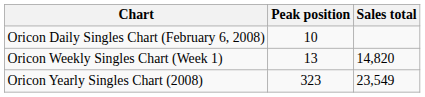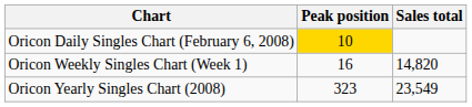 <table class="wikitable">
 <tr>
 <th>Chart</th>
 <th>Peak position</th>
 <th>Sales total</th>
 </tr>
 <tr>
 <td>Oricon Daily Singles Chart (February 6, 2008)</td>
-<td align="center">10</td>
+<td align="center" style="background: gold;">10</td>
 <td></td>
 </tr>
 <tr>
 <td>Oricon Weekly Singles Chart (Week 1)</td>
-<td align="center">13</td>
+<td align="center">16</td>
 <td>14,820</td>
 </tr>
 <tr>
 <td>Oricon Yearly Singles Chart (2008)</td>
 <td align="center">323</td>
 <td>23,549</td>
 </tr>
 </table>
